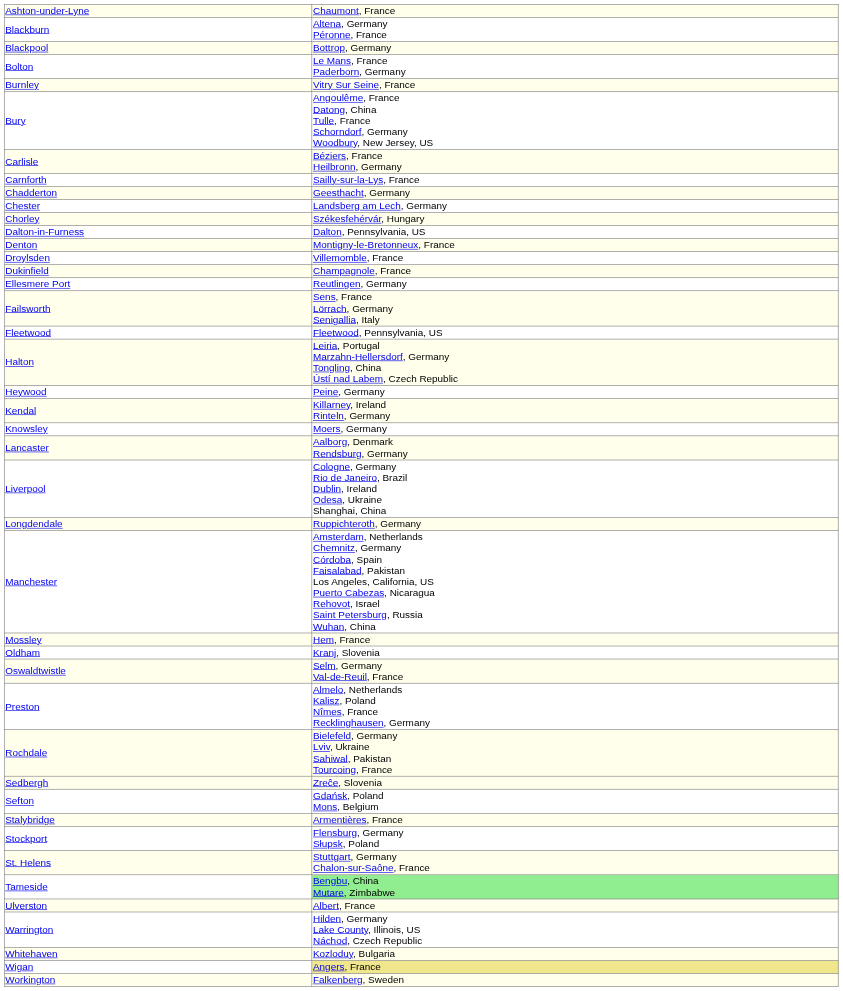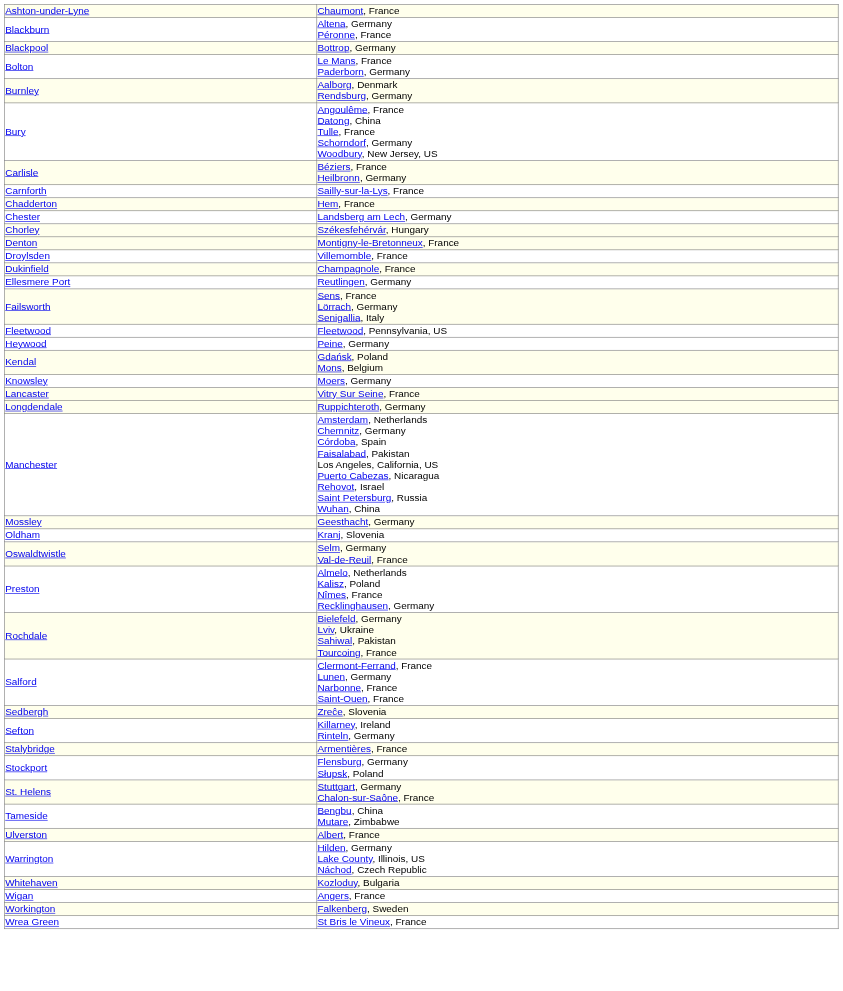 <table border="1" style="border-collapse:collapse; width:85%;">
 <tr style="background:#ffffec;">
 <td><a href='#'>Ashton-under-Lyne</a></td>
 <td><a href='#'>Chaumont</a>, France</td>
 </tr>
 <tr>
 <td><a href='#'>Blackburn</a></td>
 <td><a href='#'>Altena</a>, Germany <br><a href='#'>Péronne</a>, France</td>
 </tr>
 <tr style="background:#ffffec;">
 <td><a href='#'>Blackpool</a></td>
 <td><a href='#'>Bottrop</a>, Germany</td>
 </tr>
 <tr>
 <td><a href='#'>Bolton</a></td>
 <td><a href='#'>Le Mans</a>, France <br><a href='#'>Paderborn</a>, Germany</td>
 </tr>
 <tr style="background:#ffffec;">
 <td><a href='#'>Burnley</a></td>
-<td><a href='#'>Vitry Sur Seine</a>, France</td>
+<td><a href='#'>Aalborg</a>, Denmark <br><a href='#'>Rendsburg</a>, Germany</td>
 </tr>
 <tr>
 <td><a href='#'>Bury</a></td>
 <td><a href='#'>Angoulême</a>, France <br><a href='#'>Datong</a>, China <br><a href='#'>Tulle</a>, France <br><a href='#'>Schorndorf</a>, Germany <br><a href='#'>Woodbury</a>, New Jersey, US</td>
 </tr>
 <tr style="background:#ffffec;">
 <td><a href='#'>Carlisle</a></td>
 <td><a href='#'>Béziers</a>, France <br><a href='#'>Heilbronn</a>, Germany</td>
 </tr>
 <tr>
 <td><a href='#'>Carnforth</a></td>
 <td><a href='#'>Sailly-sur-la-Lys</a>, France</td>
 </tr>
 <tr style="background:#ffffec;">
 <td><a href='#'>Chadderton</a></td>
-<td><a href='#'>Geesthacht</a>, Germany</td>
+<td><a href='#'>Hem</a>, France</td>
 </tr>
 <tr>
 <td><a href='#'>Chester</a></td>
 <td><a href='#'>Landsberg am Lech</a>, Germany</td>
 </tr>
 <tr style="background:#ffffec;">
 <td><a href='#'>Chorley</a></td>
 <td><a href='#'>Székesfehérvár</a>, Hungary</td>
-</tr>
-<tr>
-<td><a href='#'>Dalton-in-Furness</a></td>
-<td><a href='#'>Dalton</a>, Pennsylvania, US</td>
 </tr>
 <tr style="background:#ffffec;">
 <td><a href='#'>Denton</a></td>
 <td><a href='#'>Montigny-le-Bretonneux</a>, France</td>
 </tr>
 <tr>
 <td><a href='#'>Droylsden</a></td>
 <td><a href='#'>Villemomble</a>, France</td>
 </tr>
 <tr style="background:#ffffec;">
 <td><a href='#'>Dukinfield</a></td>
 <td><a href='#'>Champagnole</a>, France</td>
 </tr>
 <tr>
 <td><a href='#'>Ellesmere Port</a></td>
 <td><a href='#'>Reutlingen</a>, Germany</td>
 </tr>
 <tr style="background:#ffffec;">
 <td><a href='#'>Failsworth</a></td>
 <td><a href='#'>Sens</a>, France <br><a href='#'>Lörrach</a>, Germany <br><a href='#'>Senigallia</a>, Italy</td>
 </tr>
 <tr>
 <td><a href='#'>Fleetwood</a></td>
 <td><a href='#'>Fleetwood</a>, Pennsylvania, US</td>
 </tr>
-<tr style="background:#ffffec;">
-<td><a href='#'>Halton</a></td>
-<td><a href='#'>Leiria</a>, Portugal <br><a href='#'>Marzahn-Hellersdorf</a>, Germany <br><a href='#'>Tongling</a>, China <br><a href='#'>Ústí nad Labem</a>, Czech Republic</td>
-</tr>
 <tr>
 <td><a href='#'>Heywood</a></td>
 <td><a href='#'>Peine</a>, Germany</td>
 </tr>
 <tr style="background:#ffffec;">
 <td><a href='#'>Kendal</a></td>
-<td><a href='#'>Killarney</a>, Ireland <br><a href='#'>Rinteln</a>, Germany</td>
+<td><a href='#'>Gdańsk</a>, Poland <br><a href='#'>Mons</a>, Belgium <br></td>
 </tr>
 <tr>
 <td><a href='#'>Knowsley</a></td>
 <td><a href='#'>Moers</a>, Germany</td>
 </tr>
 <tr style="background:#ffffec;">
 <td><a href='#'>Lancaster</a></td>
-<td><a href='#'>Aalborg</a>, Denmark <br><a href='#'>Rendsburg</a>, Germany</td>
-</tr>
-<tr>
-<td><a href='#'>Liverpool</a></td>
-<td><a href='#'>Cologne</a>, Germany <br><a href='#'>Rio de Janeiro</a>, Brazil <br><a href='#'>Dublin</a>, Ireland <br><a href='#'>Odesa</a>, Ukraine <br>Shanghai, China</td>
+<td><a href='#'>Vitry Sur Seine</a>, France</td>
 </tr>
 <tr style="background:#ffffec;">
 <td><a href='#'>Longdendale</a></td>
 <td><a href='#'>Ruppichteroth</a>, Germany</td>
 </tr>
 <tr>
 <td><a href='#'>Manchester</a></td>
 <td><a href='#'>Amsterdam</a>, Netherlands <br><a href='#'>Chemnitz</a>, Germany <br><a href='#'>Córdoba</a>, Spain <br><a href='#'>Faisalabad</a>, Pakistan <br>Los Angeles, California, US<br><a href='#'>Puerto Cabezas</a>, Nicaragua <br><a href='#'>Rehovot</a>, Israel <br><a href='#'>Saint Petersburg</a>, Russia <br><a href='#'>Wuhan</a>, China</td>
 </tr>
 <tr style="background:#ffffec;">
 <td><a href='#'>Mossley</a></td>
-<td><a href='#'>Hem</a>, France</td>
+<td><a href='#'>Geesthacht</a>, Germany</td>
 </tr>
 <tr>
 <td><a href='#'>Oldham</a></td>
 <td><a href='#'>Kranj</a>, Slovenia</td>
 </tr>
 <tr style="background:#ffffec;">
 <td><a href='#'>Oswaldtwistle</a></td>
 <td><a href='#'>Selm</a>, Germany <br><a href='#'>Val-de-Reuil</a>, France</td>
 </tr>
 <tr>
 <td><a href='#'>Preston</a></td>
 <td><a href='#'>Almelo</a>, Netherlands <br><a href='#'>Kalisz</a>, Poland <br><a href='#'>Nîmes</a>, France <br><a href='#'>Recklinghausen</a>, Germany</td>
 </tr>
 <tr style="background:#ffffec;">
 <td><a href='#'>Rochdale</a></td>
 <td><a href='#'>Bielefeld</a>, Germany <br><a href='#'>Lviv</a>, Ukraine <br><a href='#'>Sahiwal</a>, Pakistan <br><a href='#'>Tourcoing</a>, France</td>
 </tr>
+<tr>
+<td><a href='#'>Salford</a></td>
+<td><a href='#'>Clermont-Ferrand</a>, France <br><a href='#'>Lunen</a>, Germany <br><a href='#'>Narbonne</a>, France <br><a href='#'>Saint-Ouen</a>, France</td>
+</tr>
 <tr style="background:#ffffec;">
 <td><a href='#'>Sedbergh</a></td>
 <td><a href='#'>Zreĉe</a>, Slovenia</td>
 </tr>
 <tr>
 <td><a href='#'>Sefton</a></td>
-<td><a href='#'>Gdańsk</a>, Poland <br><a href='#'>Mons</a>, Belgium <br></td>
+<td><a href='#'>Killarney</a>, Ireland <br><a href='#'>Rinteln</a>, Germany</td>
 </tr>
 <tr style="background:#ffffec;">
 <td><a href='#'>Stalybridge</a></td>
 <td><a href='#'>Armentières</a>, France</td>
 </tr>
 <tr>
 <td><a href='#'>Stockport</a></td>
 <td><a href='#'>Flensburg</a>, Germany <br><a href='#'>Słupsk</a>, Poland</td>
 </tr>
 <tr style="background:#ffffec;">
 <td><a href='#'>St. Helens</a></td>
 <td><a href='#'>Stuttgart</a>, Germany <br> <a href='#'>Chalon-sur-Saône</a>, France</td>
 </tr>
 <tr>
 <td><a href='#'>Tameside</a></td>
-<td style="background: lightgreen;"><a href='#'>Bengbu</a>, China <br><a href='#'>Mutare</a>, Zimbabwe</td>
+<td><a href='#'>Bengbu</a>, China <br><a href='#'>Mutare</a>, Zimbabwe</td>
 </tr>
 <tr style="background:#ffffec;">
 <td><a href='#'>Ulverston</a></td>
 <td><a href='#'>Albert</a>, France</td>
 </tr>
 <tr>
 <td><a href='#'>Warrington</a></td>
 <td><a href='#'>Hilden</a>, Germany <br><a href='#'>Lake County</a>, Illinois, US <br><a href='#'>Náchod</a>, Czech Republic</td>
 </tr>
 <tr style="background:#ffffec;">
 <td><a href='#'>Whitehaven</a></td>
 <td><a href='#'>Kozloduy</a>, Bulgaria</td>
 </tr>
 <tr>
 <td><a href='#'>Wigan</a></td>
-<td style="background: khaki;"><a href='#'>Angers</a>, France</td>
+<td><a href='#'>Angers</a>, France</td>
 </tr>
 <tr style="background:#ffffec;">
 <td><a href='#'>Workington</a></td>
 <td><a href='#'>Falkenberg</a>, Sweden</td>
 </tr>
+<tr>
+<td><a href='#'>Wrea Green</a></td>
+<td><a href='#'>St Bris le Vineux</a>, France</td>
+</tr>
 </table>
